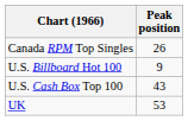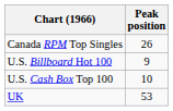 <table class="wikitable sortable">
 <tr>
 <th align="left">Chart (1966)</th>
 <th style="text-align:center;">Peak<br>position</th>
 </tr>
 <tr>
 <td>Canada <em><a href='#'>RPM</a></em> Top Singles</td>
 <td style="text-align:center;">26</td>
 </tr>
 <tr>
 <td>U.S. <a href='#'><em>Billboard</em> Hot 100</a></td>
 <td style="text-align:center;">9</td>
 </tr>
 <tr>
 <td>U.S. <a href='#'><em>Cash Box</em></a> Top 100</td>
-<td align="center">43</td>
+<td align="center">10</td>
 </tr>
 <tr>
 <td align="left"><a href='#'>UK</a></td>
 <td style="text-align:center;">53</td>
 </tr>
 </table>
